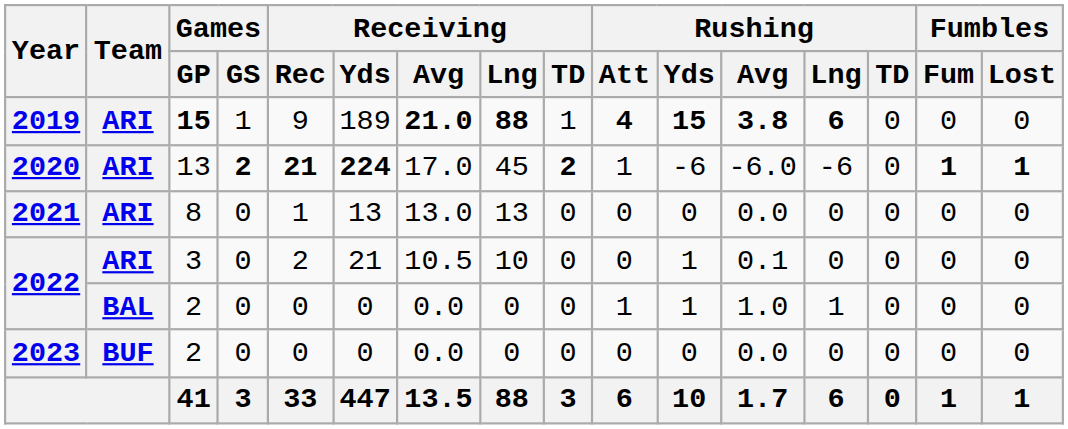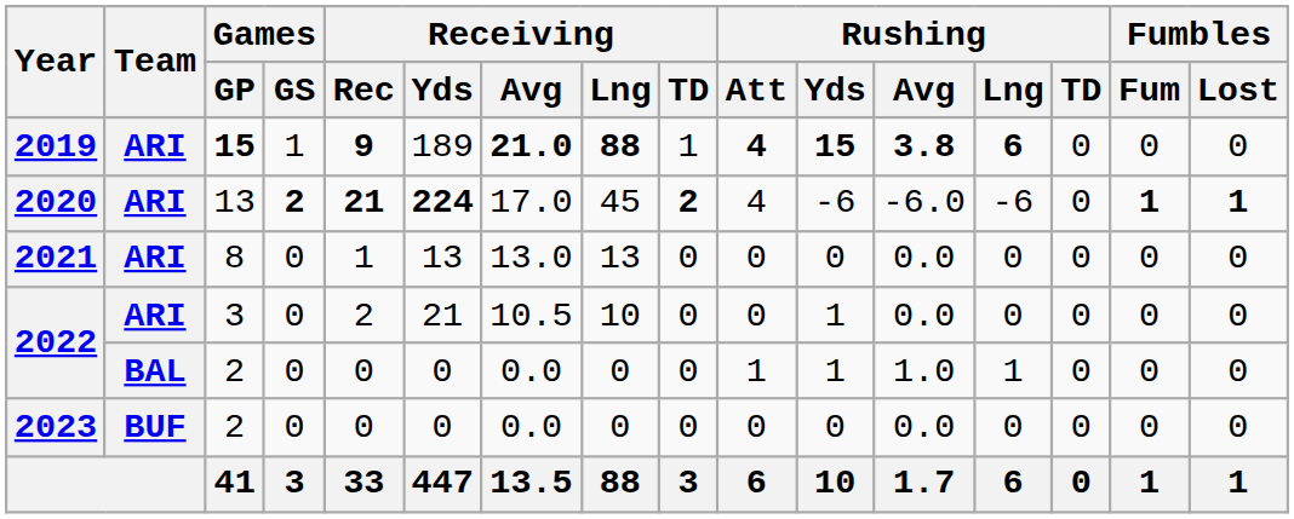 <table class="wikitable" style="text-align:center;">
 <tr>
 <th rowspan="2">Year</th>
 <th rowspan="2">Team</th>
 <th colspan="2">Games</th>
 <th colspan="5">Receiving</th>
 <th colspan="5">Rushing</th>
 <th colspan="2">Fumbles</th>
 </tr>
 <tr>
 <th>GP</th>
 <th>GS</th>
 <th>Rec</th>
 <th>Yds</th>
 <th>Avg</th>
 <th>Lng</th>
 <th>TD</th>
 <th>Att</th>
 <th>Yds</th>
 <th>Avg</th>
 <th>Lng</th>
 <th>TD</th>
 <th>Fum</th>
 <th>Lost</th>
 </tr>
 <tr>
 <th><a href='#'>2019</a></th>
 <th><a href='#'>ARI</a></th>
 <td><strong>15</strong></td>
 <td>1</td>
-<td>9</td>
+<td><strong>9</strong></td>
 <td>189</td>
 <td><strong>21.0</strong></td>
 <td><strong>88</strong></td>
 <td>1</td>
 <td><strong>4</strong></td>
 <td><strong>15</strong></td>
 <td><strong>3.8</strong></td>
 <td><strong>6</strong></td>
 <td>0</td>
 <td>0</td>
 <td>0</td>
 </tr>
 <tr>
 <th><a href='#'>2020</a></th>
 <th><a href='#'>ARI</a></th>
 <td>13</td>
 <td><strong>2</strong></td>
 <td><strong>21</strong></td>
 <td><strong>224</strong></td>
 <td>17.0</td>
 <td>45</td>
 <td><strong>2</strong></td>
-<td>1</td>
+<td>4</td>
 <td>-6</td>
 <td>-6.0</td>
 <td>-6</td>
 <td>0</td>
 <td><strong>1</strong></td>
 <td><strong>1</strong></td>
 </tr>
 <tr>
 <th><a href='#'>2021</a></th>
 <th><a href='#'>ARI</a></th>
 <td>8</td>
 <td>0</td>
 <td>1</td>
 <td>13</td>
 <td>13.0</td>
 <td>13</td>
 <td>0</td>
 <td>0</td>
 <td>0</td>
 <td>0.0</td>
 <td>0</td>
 <td>0</td>
 <td>0</td>
 <td>0</td>
 </tr>
 <tr>
 <th rowspan="2"><a href='#'>2022</a></th>
 <th><a href='#'>ARI</a></th>
 <td>3</td>
 <td>0</td>
 <td>2</td>
 <td>21</td>
 <td>10.5</td>
 <td>10</td>
 <td>0</td>
 <td>0</td>
 <td>1</td>
-<td>0.1</td>
+<td>0.0</td>
 <td>0</td>
 <td>0</td>
 <td>0</td>
 <td>0</td>
 </tr>
 <tr>
 <th><a href='#'>BAL</a></th>
 <td>2</td>
 <td>0</td>
 <td>0</td>
 <td>0</td>
 <td>0.0</td>
 <td>0</td>
 <td>0</td>
 <td>1</td>
 <td>1</td>
 <td>1.0</td>
 <td>1</td>
 <td>0</td>
 <td>0</td>
 <td>0</td>
 </tr>
 <tr>
 <th><a href='#'>2023</a></th>
 <th><a href='#'>BUF</a></th>
 <td>2</td>
 <td>0</td>
 <td>0</td>
 <td>0</td>
 <td>0.0</td>
 <td>0</td>
 <td>0</td>
 <td>0</td>
 <td>0</td>
 <td>0.0</td>
 <td>0</td>
 <td>0</td>
 <td>0</td>
 <td>0</td>
 </tr>
 <tr>
 <th colspan="2"></th>
 <th>41</th>
 <th>3</th>
 <th>33</th>
 <th>447</th>
 <th>13.5</th>
 <th>88</th>
 <th>3</th>
 <th>6</th>
 <th>10</th>
 <th>1.7</th>
 <th>6</th>
 <th>0</th>
 <th>1</th>
 <th>1</th>
 </tr>
 </table>
